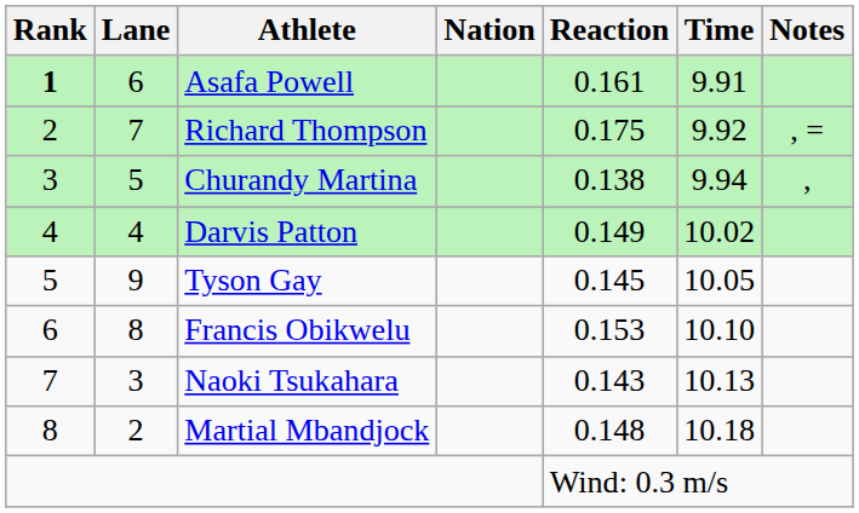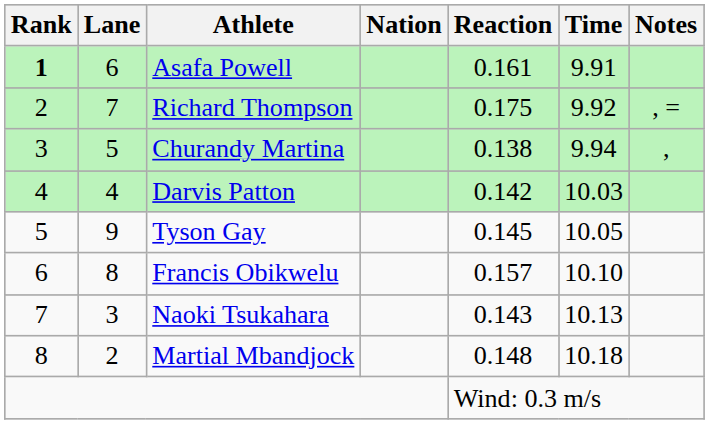 <table class="wikitable sortable" style="text-align:center">
 <tr>
 <th>Rank</th>
 <th>Lane</th>
 <th>Athlete</th>
 <th>Nation</th>
 <th>Reaction</th>
 <th>Time</th>
 <th>Notes</th>
 </tr>
 <tr bgcolor=bbf3bb>
 <td><strong>1</strong></td>
 <td>6</td>
 <td align="left"><a href='#'>Asafa Powell</a></td>
 <td align="left"></td>
 <td>0.161</td>
 <td>9.91</td>
 <td></td>
 </tr>
 <tr bgcolor=bbf3bb>
 <td>2</td>
 <td>7</td>
 <td align="left"><a href='#'>Richard Thompson</a></td>
 <td align="left"></td>
 <td>0.175</td>
 <td>9.92</td>
 <td>, =</td>
 </tr>
 <tr bgcolor=bbf3bb>
 <td>3</td>
 <td>5</td>
 <td align="left"><a href='#'>Churandy Martina</a></td>
 <td align="left"></td>
 <td>0.138</td>
 <td>9.94</td>
 <td>, </td>
 </tr>
 <tr bgcolor=bbf3bb>
 <td>4</td>
 <td>4</td>
 <td align="left"><a href='#'>Darvis Patton</a></td>
 <td align="left"></td>
-<td>0.149</td>
-<td>10.02</td>
+<td>0.142</td>
+<td>10.03</td>
 <td></td>
 </tr>
 <tr>
 <td>5</td>
 <td>9</td>
 <td align="left"><a href='#'>Tyson Gay</a></td>
 <td align="left"></td>
 <td>0.145</td>
 <td>10.05</td>
 <td></td>
 </tr>
 <tr>
 <td>6</td>
 <td>8</td>
 <td align="left"><a href='#'>Francis Obikwelu</a></td>
 <td align="left"></td>
-<td>0.153</td>
+<td>0.157</td>
 <td>10.10</td>
 <td></td>
 </tr>
 <tr>
 <td>7</td>
 <td>3</td>
 <td align="left"><a href='#'>Naoki Tsukahara</a></td>
 <td align="left"></td>
 <td>0.143</td>
 <td>10.13</td>
 <td></td>
 </tr>
 <tr>
 <td>8</td>
 <td>2</td>
 <td align="left"><a href='#'>Martial Mbandjock</a></td>
 <td align="left"></td>
 <td>0.148</td>
 <td>10.18</td>
 <td></td>
 </tr>
 <tr>
 <td colspan=4></td>
 <td colspan=4 align=left>Wind: 0.3 m/s</td>
 </tr>
 </table>
